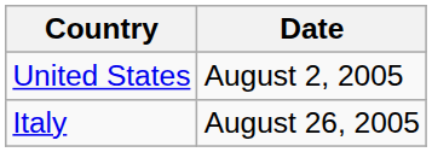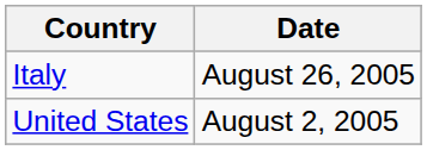 <table class="wikitable">
 <tr>
 <th>Country</th>
 <th>Date</th>
 </tr>
 <tr>
+<td><a href='#'>Italy</a></td>
+<td>August 26, 2005</td>
+</tr>
+<tr>
 <td><a href='#'>United States</a></td>
 <td>August 2, 2005</td>
 </tr>
-<tr>
-<td><a href='#'>Italy</a></td>
-<td>August 26, 2005</td>
-</tr>
 </table>
